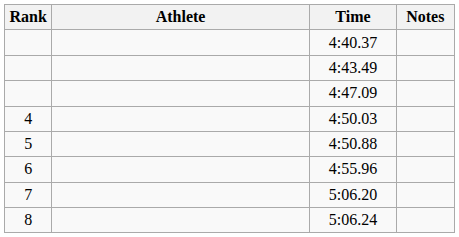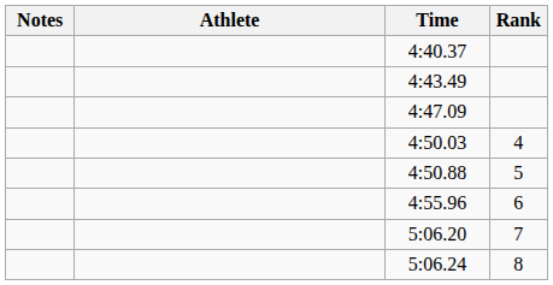 <table class="wikitable" style="text-align:center">
 <tr>
-<th width=40>Rank</th>
+<th width=50>Notes</th>
 <th width=250>Athlete</th>
 <th width=80>Time</th>
-<th width=50>Notes</th>
+<th width=40>Rank</th>
 </tr>
 <tr>
 <td></td>
 <td align=left></td>
 <td>4:40.37</td>
 <td></td>
 </tr>
 <tr>
 <td></td>
 <td align=left></td>
 <td>4:43.49</td>
 <td></td>
 </tr>
 <tr>
 <td></td>
 <td align=left></td>
 <td>4:47.09</td>
 <td></td>
 </tr>
 <tr>
-<td>4</td>
+<td></td>
 <td align=left></td>
 <td>4:50.03</td>
-<td></td>
+<td>4</td>
 </tr>
 <tr>
-<td>5</td>
+<td></td>
 <td align=left></td>
 <td>4:50.88</td>
-<td></td>
+<td>5</td>
 </tr>
 <tr>
-<td>6</td>
+<td></td>
 <td align=left></td>
 <td>4:55.96</td>
-<td></td>
+<td>6</td>
 </tr>
 <tr>
-<td>7</td>
+<td></td>
 <td align=left></td>
 <td>5:06.20</td>
-<td></td>
+<td>7</td>
 </tr>
 <tr>
-<td>8</td>
+<td></td>
 <td align=left></td>
 <td>5:06.24</td>
-<td></td>
+<td>8</td>
 </tr>
 </table>
